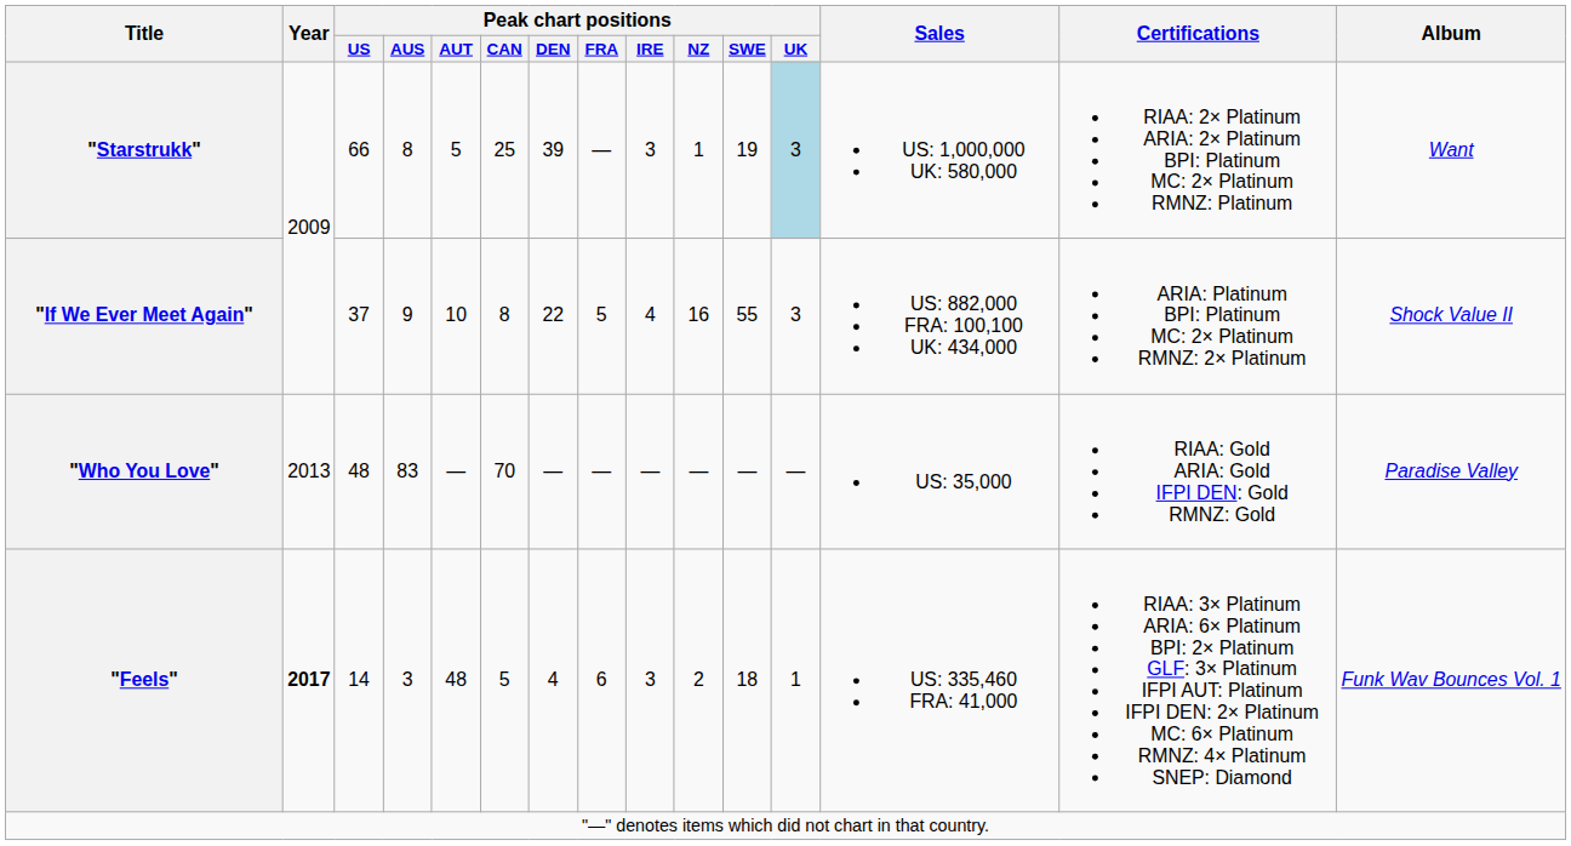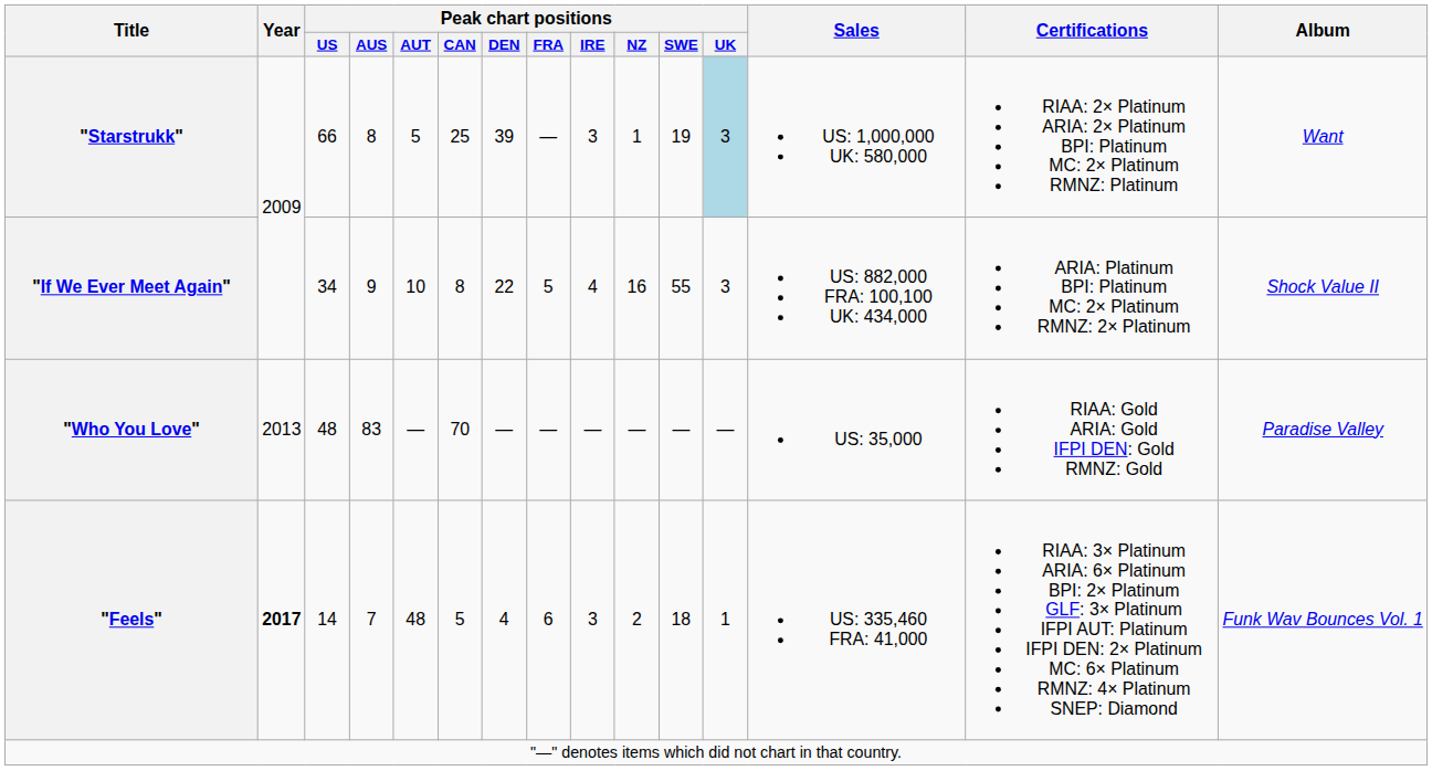 <table class="wikitable plainrowheaders" style="text-align:center;">
 <tr>
 <th scope="col" rowspan="2" style="width:14em;">Title</th>
 <th scope="col" rowspan="2" style="width:1em;">Year</th>
 <th scope="col" colspan="10">Peak chart positions</th>
 <th scope="col" rowspan="2" style="width:12em;"><a href='#'>Sales</a></th>
 <th scope="col" rowspan="2" style="width:14em;"><a href='#'>Certifications</a></th>
 <th scope="col" rowspan="2">Album</th>
 </tr>
 <tr>
 <th scope="col" style="width:2.5em; font-size:85%;"><a href='#'>US</a><br></th>
 <th scope="col" style="width:2.5em; font-size:85%;"><a href='#'>AUS</a><br></th>
 <th scope="col" style="width:2.5em; font-size:85%;"><a href='#'>AUT</a><br></th>
 <th scope="col" style="width:2.5em; font-size:85%;"><a href='#'>CAN</a><br></th>
 <th scope="col" style="width:2.5em; font-size:85%;"><a href='#'>DEN</a><br></th>
 <th scope="col" style="width:2.5em; font-size:85%;"><a href='#'>FRA</a><br></th>
 <th scope="col" style="width:2.5em; font-size:85%;"><a href='#'>IRE</a><br></th>
 <th scope="col" style="width:2.5em; font-size:85%;"><a href='#'>NZ</a><br></th>
 <th scope="col" style="width:2.5em; font-size:85%;"><a href='#'>SWE</a><br></th>
 <th scope="col" style="width:2.5em; font-size:85%;"><a href='#'>UK</a><br></th>
 </tr>
 <tr>
 <th scope="row">"<a href='#'>Starstrukk</a>"<br></th>
 <td rowspan="2">2009</td>
 <td>66</td>
 <td>8</td>
 <td>5</td>
 <td>25</td>
 <td>39</td>
 <td>—</td>
 <td>3</td>
 <td>1</td>
 <td>19</td>
 <td style="background: lightblue;">3</td>
 <td><br><ul><li>US: 1,000,000</li><li>UK: 580,000</li></ul></td>
 <td><br><ul><li>RIAA: 2× Platinum</li><li>ARIA: 2× Platinum</li><li>BPI: Platinum</li><li>MC: 2× Platinum</li><li>RMNZ: Platinum</li></ul></td>
 <td><em><a href='#'>Want</a></em></td>
 </tr>
 <tr>
 <th scope="row">"<a href='#'>If We Ever Meet Again</a>"<br></th>
-<td>37</td>
+<td>34</td>
 <td>9</td>
 <td>10</td>
 <td>8</td>
 <td>22</td>
 <td>5</td>
 <td>4</td>
 <td>16</td>
 <td>55</td>
 <td>3</td>
 <td><br><ul><li>US: 882,000</li><li>FRA: 100,100</li><li>UK: 434,000</li></ul></td>
 <td><br><ul><li>ARIA: Platinum</li><li>BPI: Platinum</li><li>MC: 2× Platinum</li><li>RMNZ: 2× Platinum</li></ul></td>
 <td><em><a href='#'>Shock Value II</a></em></td>
 </tr>
 <tr>
 <th scope="row">"<a href='#'>Who You Love</a>"<br></th>
 <td>2013</td>
 <td>48</td>
 <td>83</td>
 <td>—</td>
 <td>70</td>
 <td>—</td>
 <td>—</td>
 <td>—</td>
 <td>—</td>
 <td>—</td>
 <td>—</td>
 <td><br><ul><li>US: 35,000</li></ul></td>
 <td><br><ul><li>RIAA: Gold</li><li>ARIA: Gold</li><li><a href='#'>IFPI DEN</a>: Gold</li><li>RMNZ: Gold</li></ul></td>
 <td><em><a href='#'>Paradise Valley</a></em></td>
 </tr>
 <tr>
 <th scope="row">"<a href='#'>Feels</a>"<br></th>
 <td><strong>2017</strong></td>
 <td>14</td>
-<td>3</td>
+<td>7</td>
 <td>48</td>
 <td>5</td>
 <td>4</td>
 <td>6</td>
 <td>3</td>
 <td>2</td>
 <td>18</td>
 <td>1</td>
 <td><br><ul><li>US: 335,460</li><li>FRA: 41,000</li></ul></td>
 <td><br><ul><li>RIAA: 3× Platinum</li><li>ARIA: 6× Platinum</li><li>BPI: 2× Platinum</li><li><a href='#'>GLF</a>: 3× Platinum</li><li>IFPI AUT: Platinum</li><li>IFPI DEN: 2× Platinum</li><li>MC: 6× Platinum</li><li>RMNZ: 4× Platinum</li><li>SNEP: Diamond</li></ul></td>
 <td><em><a href='#'>Funk Wav Bounces Vol. 1</a></em></td>
 </tr>
 <tr>
 <td colspan="15" style="font-size:90%;">"—" denotes items which did not chart in that country.</td>
 </tr>
 </table>
